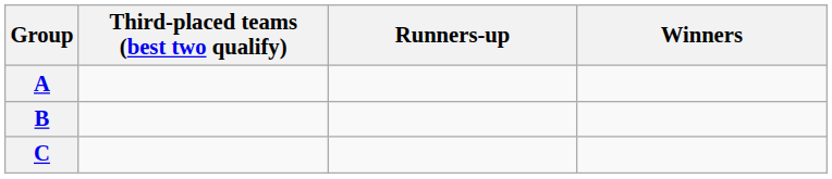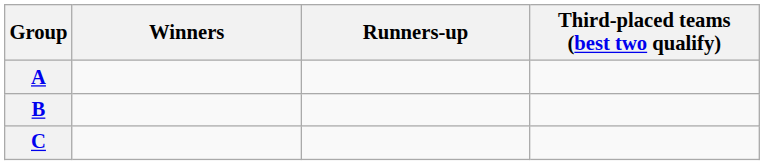 <table class=wikitable>
 <tr>
 <th>Group</th>
+<th width="170">Winners</th>
+<th width="170">Runners-up</th>
 <th width="170">Third-placed teams<br>(<a href='#'>best two</a> qualify)</th>
-<th width="170">Runners-up</th>
-<th width="170">Winners</th>
 </tr>
 <tr>
 <th><a href='#'>A</a></th>
 <td></td>
 <td></td>
 <td></td>
 </tr>
 <tr>
 <th><a href='#'>B</a></th>
 <td></td>
 <td></td>
 <td></td>
 </tr>
 <tr>
 <th><a href='#'>C</a></th>
 <td></td>
 <td></td>
 <td></td>
 </tr>
 </table>
